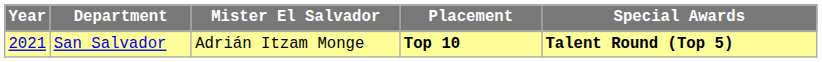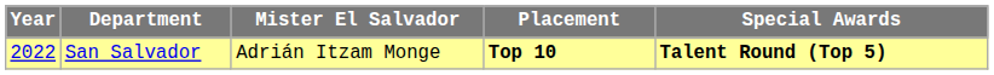 <table class="wikitable sortable" style="font-size: 90%">
 <tr>
 <th width="20" style="background-color:#787878;color:#FFFFFF;">Year</th>
 <th width="100" style="background-color:#787878;color:#FFFFFF;">Department</th>
 <th width="150" style="background-color:#787878;color:#FFFFFF;">Mister El Salvador</th>
 <th width="100" style="background-color:#787878;color:#FFFFFF;">Placement</th>
 <th width="200" style="background-color:#787878;color:#FFFFFF;">Special Awards</th>
 </tr>
 <tr style="background-color:#FFFF99;">
-<td><a href='#'>2021</a></td>
+<td><a href='#'>2022</a></td>
 <td><a href='#'>San Salvador</a></td>
 <td>Adrián Itzam Monge</td>
 <td><strong>Top 10</strong></td>
 <td><strong>Talent Round (Top 5)</strong></td>
 </tr>
 </table>
